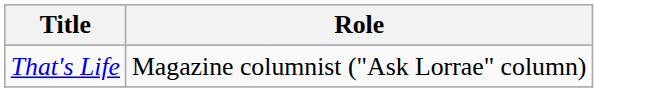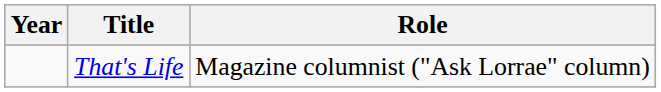 <table class="wikitable">
 <tr>
+<th>Year</th>
 <th>Title</th>
 <th>Role</th>
 </tr>
 <tr>
+<td></td>
 <td><em><a href='#'>That's Life</a></em></td>
 <td>Magazine columnist ("Ask Lorrae" column)</td>
 </tr>
 </table>
